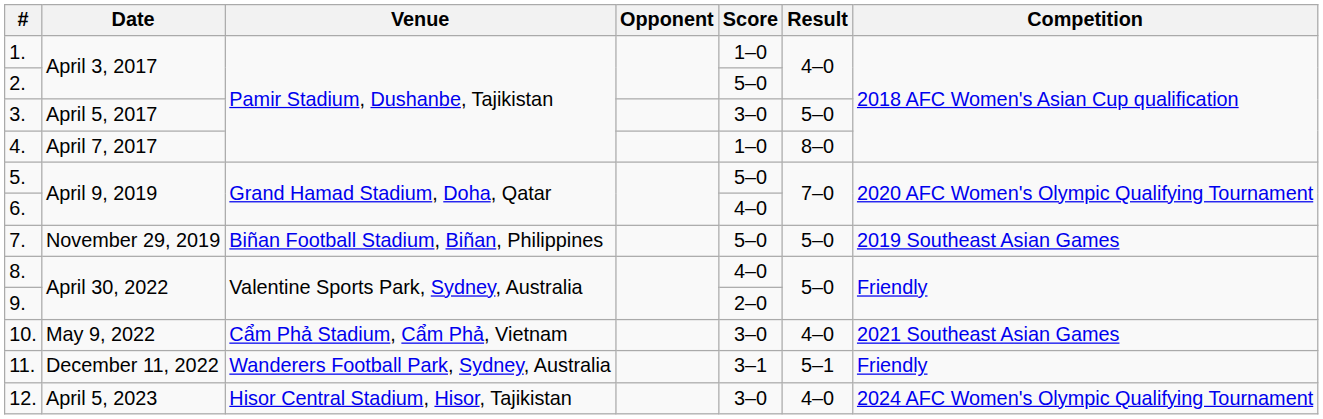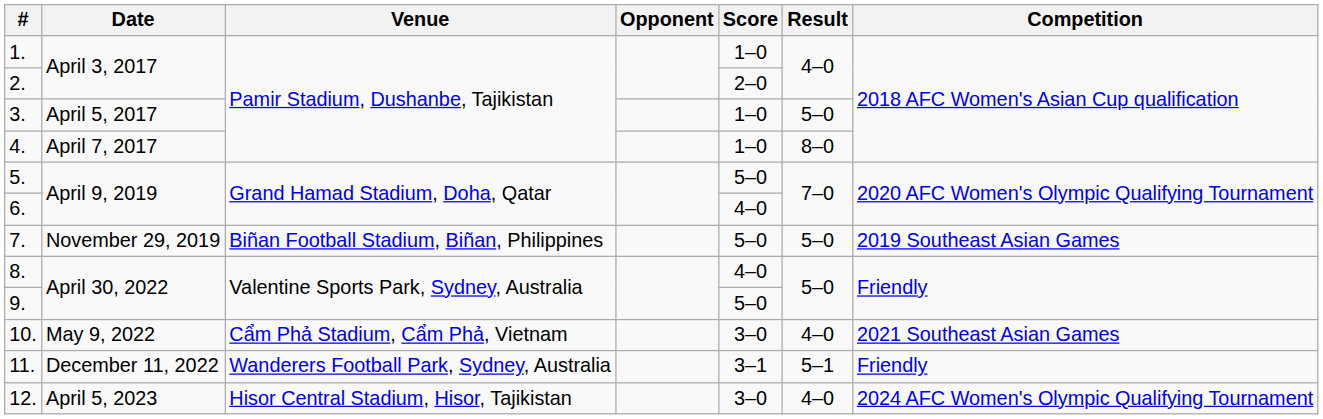 <table class="wikitable">
 <tr>
 <th>#</th>
 <th>Date</th>
 <th>Venue</th>
 <th>Opponent</th>
 <th>Score</th>
 <th>Result</th>
 <th>Competition</th>
 </tr>
 <tr>
 <td>1.</td>
 <td rowspan=2>April 3, 2017</td>
 <td rowspan="4"><a href='#'>Pamir Stadium</a>, <a href='#'>Dushanbe</a>, Tajikistan</td>
 <td rowspan=2></td>
 <td style="text-align:center;">1–0</td>
 <td rowspan=2 style="text-align:center;">4–0</td>
 <td rowspan=4><a href='#'>2018 AFC Women's Asian Cup qualification</a></td>
 </tr>
 <tr>
 <td>2.</td>
-<td style="text-align:center;">5–0</td>
+<td style="text-align:center;">2–0</td>
 </tr>
 <tr>
 <td>3.</td>
 <td>April 5, 2017</td>
 <td></td>
-<td style="text-align:center;">3–0</td>
+<td style="text-align:center;">1–0</td>
 <td style="text-align:center;">5–0</td>
 </tr>
 <tr>
 <td>4.</td>
 <td>April 7, 2017</td>
 <td></td>
 <td style="text-align:center;">1–0</td>
 <td style="text-align:center;">8–0</td>
 </tr>
 <tr>
 <td>5.</td>
 <td rowspan="2">April 9, 2019</td>
 <td rowspan="2"><a href='#'>Grand Hamad Stadium</a>, <a href='#'>Doha</a>, Qatar</td>
 <td rowspan="2"></td>
 <td style="text-align:center;">5–0</td>
 <td rowspan="2" style="text-align:center;">7–0</td>
 <td rowspan="2"><a href='#'>2020 AFC Women's Olympic Qualifying Tournament</a></td>
 </tr>
 <tr>
 <td>6.</td>
 <td style="text-align:center;">4–0</td>
 </tr>
 <tr>
 <td>7.</td>
 <td>November 29, 2019</td>
 <td><a href='#'>Biñan Football Stadium</a>, <a href='#'>Biñan</a>, Philippines</td>
 <td></td>
 <td style="text-align:center;">5–0</td>
 <td style="text-align:center;">5–0</td>
 <td><a href='#'>2019 Southeast Asian Games</a></td>
 </tr>
 <tr>
 <td>8.</td>
 <td rowspan=2>April 30, 2022</td>
 <td rowspan="2">Valentine Sports Park, <a href='#'>Sydney</a>, Australia</td>
 <td rowspan=2></td>
 <td style="text-align:center;">4–0</td>
 <td rowspan=2 style="text-align:center;">5–0</td>
 <td rowspan=2><a href='#'>Friendly</a></td>
 </tr>
 <tr>
 <td>9.</td>
-<td style="text-align:center;">2–0</td>
+<td style="text-align:center;">5–0</td>
 </tr>
 <tr>
 <td>10.</td>
 <td>May 9, 2022</td>
 <td><a href='#'>Cẩm Phả Stadium</a>, <a href='#'>Cẩm Phả</a>, Vietnam</td>
 <td></td>
 <td style="text-align:center;">3–0</td>
 <td style="text-align:center;">4–0</td>
 <td><a href='#'>2021 Southeast Asian Games</a></td>
 </tr>
 <tr>
 <td>11.</td>
 <td>December 11, 2022</td>
 <td><a href='#'>Wanderers Football Park</a>, <a href='#'>Sydney</a>, Australia</td>
 <td></td>
 <td style="text-align:center;">3–1</td>
 <td style="text-align:center;">5–1</td>
 <td><a href='#'>Friendly</a></td>
 </tr>
 <tr>
 <td>12.</td>
 <td>April 5, 2023</td>
 <td><a href='#'>Hisor Central Stadium</a>, <a href='#'>Hisor</a>, Tajikistan</td>
 <td></td>
 <td style="text-align:center;">3–0</td>
 <td style="text-align:center;">4–0</td>
 <td><a href='#'>2024 AFC Women's Olympic Qualifying Tournament</a></td>
 </tr>
 </table>
